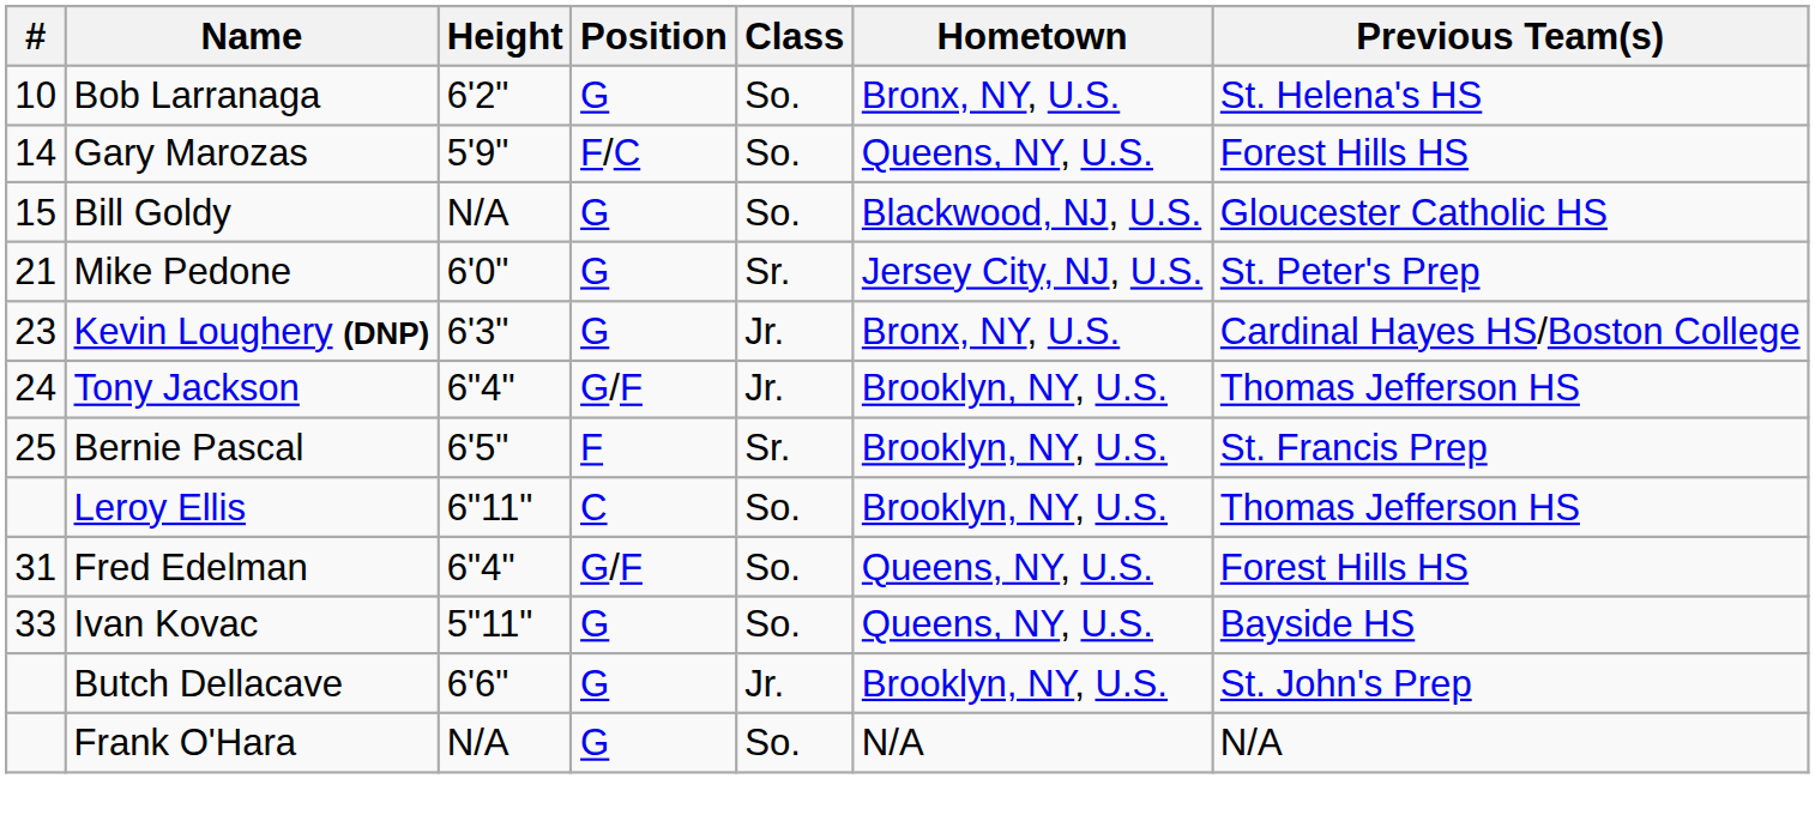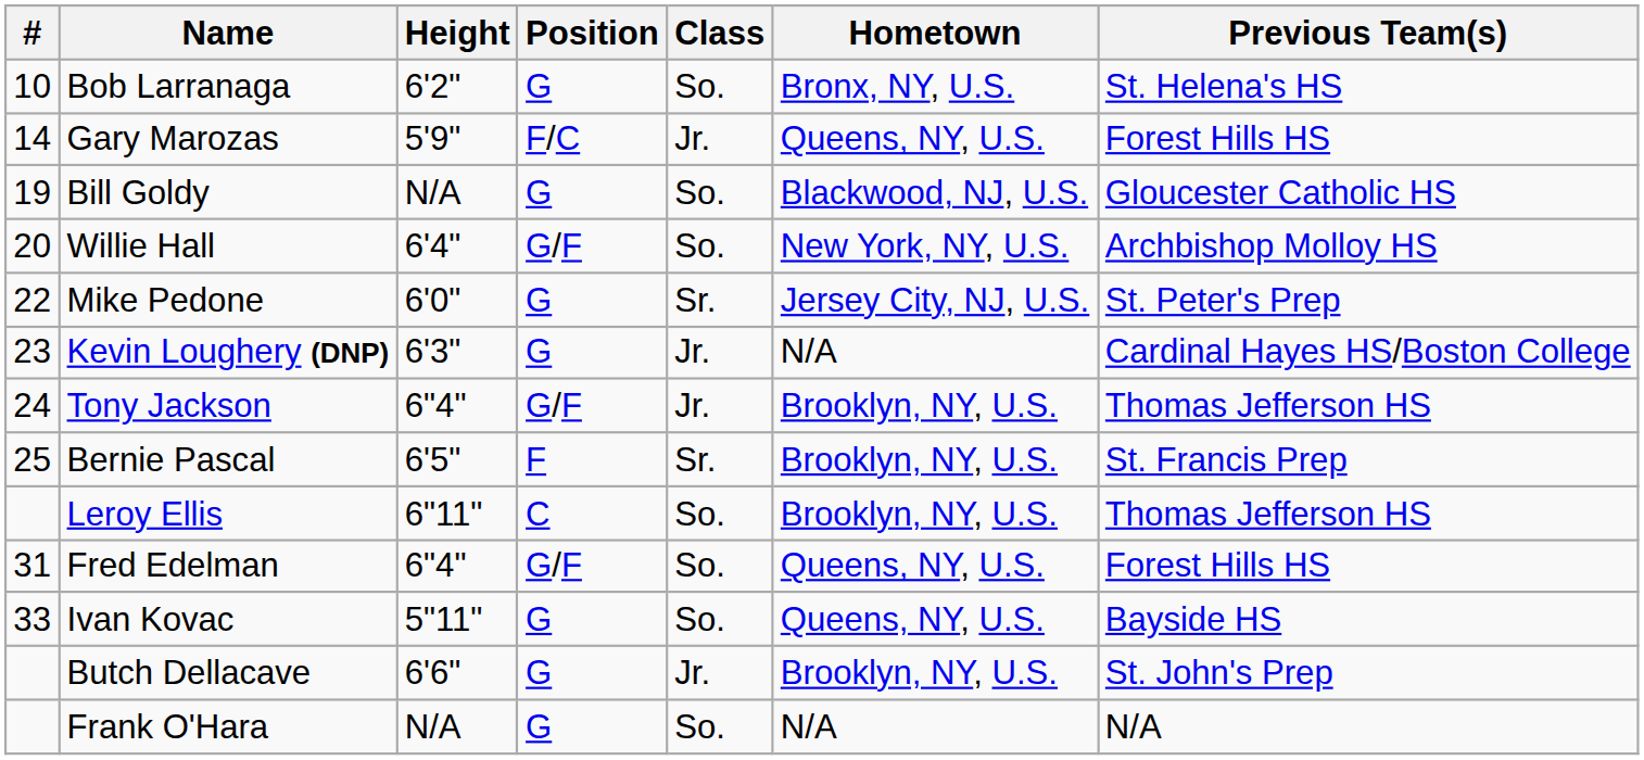 <table class="wikitable" style="font-size: 90%">
 <tr>
 <th>#</th>
 <th>Name</th>
 <th>Height</th>
 <th>Position</th>
 <th>Class</th>
 <th>Hometown</th>
 <th>Previous Team(s)</th>
 </tr>
 <tr>
 <td>10</td>
 <td>Bob Larranaga</td>
 <td>6'2"</td>
 <td><a href='#'>G</a></td>
 <td>So.</td>
 <td><a href='#'>Bronx, NY</a>, <a href='#'>U.S.</a></td>
 <td><a href='#'>St. Helena's HS</a></td>
 </tr>
 <tr>
 <td>14</td>
 <td>Gary Marozas</td>
 <td>5'9"</td>
 <td><a href='#'>F</a>/<a href='#'>C</a></td>
-<td>So.</td>
+<td>Jr.</td>
 <td><a href='#'>Queens, NY</a>, <a href='#'>U.S.</a></td>
 <td><a href='#'>Forest Hills HS</a></td>
 </tr>
 <tr>
-<td>15</td>
+<td>19</td>
 <td>Bill Goldy</td>
 <td>N/A</td>
 <td><a href='#'>G</a></td>
 <td>So.</td>
 <td><a href='#'>Blackwood, NJ</a>, <a href='#'>U.S.</a></td>
 <td><a href='#'>Gloucester Catholic HS</a></td>
 </tr>
 <tr>
-<td>21</td>
+<td>20</td>
+<td>Willie Hall</td>
+<td>6'4"</td>
+<td><a href='#'>G</a>/<a href='#'>F</a></td>
+<td>So.</td>
+<td><a href='#'>New York, NY</a>, <a href='#'>U.S.</a></td>
+<td><a href='#'>Archbishop Molloy HS</a></td>
+</tr>
+<tr>
+<td>22</td>
 <td>Mike Pedone</td>
 <td>6'0"</td>
 <td><a href='#'>G</a></td>
 <td>Sr.</td>
 <td><a href='#'>Jersey City, NJ</a>, <a href='#'>U.S.</a></td>
 <td><a href='#'>St. Peter's Prep</a></td>
 </tr>
 <tr>
 <td>23</td>
 <td><a href='#'>Kevin Loughery</a> <small> <strong>(DNP)</strong> </small></td>
 <td>6'3"</td>
 <td><a href='#'>G</a></td>
 <td>Jr.</td>
-<td><a href='#'>Bronx, NY</a>, <a href='#'>U.S.</a></td>
+<td>N/A</td>
 <td><a href='#'>Cardinal Hayes HS</a>/<a href='#'>Boston College</a></td>
 </tr>
 <tr>
 <td>24</td>
 <td><a href='#'>Tony Jackson</a></td>
 <td>6"4"</td>
 <td><a href='#'>G</a>/<a href='#'>F</a></td>
 <td>Jr.</td>
 <td><a href='#'>Brooklyn, NY</a>, <a href='#'>U.S.</a></td>
 <td><a href='#'>Thomas Jefferson HS</a></td>
 </tr>
 <tr>
 <td>25</td>
 <td>Bernie Pascal</td>
 <td>6'5"</td>
 <td><a href='#'>F</a></td>
 <td>Sr.</td>
 <td><a href='#'>Brooklyn, NY</a>, <a href='#'>U.S.</a></td>
 <td><a href='#'>St. Francis Prep</a></td>
 </tr>
 <tr>
 <td></td>
 <td><a href='#'>Leroy Ellis</a></td>
 <td>6"11"</td>
 <td><a href='#'>C</a></td>
 <td>So.</td>
 <td><a href='#'>Brooklyn, NY</a>, <a href='#'>U.S.</a></td>
 <td><a href='#'>Thomas Jefferson HS</a></td>
 </tr>
 <tr>
 <td>31</td>
 <td>Fred Edelman</td>
 <td>6"4"</td>
 <td><a href='#'>G</a>/<a href='#'>F</a></td>
 <td>So.</td>
 <td><a href='#'>Queens, NY</a>, <a href='#'>U.S.</a></td>
 <td><a href='#'>Forest Hills HS</a></td>
 </tr>
 <tr>
 <td>33</td>
 <td>Ivan Kovac</td>
 <td>5"11"</td>
 <td><a href='#'>G</a></td>
 <td>So.</td>
 <td><a href='#'>Queens, NY</a>, <a href='#'>U.S.</a></td>
 <td><a href='#'>Bayside HS</a></td>
 </tr>
 <tr>
 <td></td>
 <td>Butch Dellacave</td>
 <td>6'6"</td>
 <td><a href='#'>G</a></td>
 <td>Jr.</td>
 <td><a href='#'>Brooklyn, NY</a>, <a href='#'>U.S.</a></td>
 <td><a href='#'>St. John's Prep</a></td>
 </tr>
 <tr>
 <td></td>
 <td>Frank O'Hara</td>
 <td>N/A</td>
 <td><a href='#'>G</a></td>
 <td>So.</td>
 <td>N/A</td>
 <td>N/A</td>
 </tr>
 </table>
